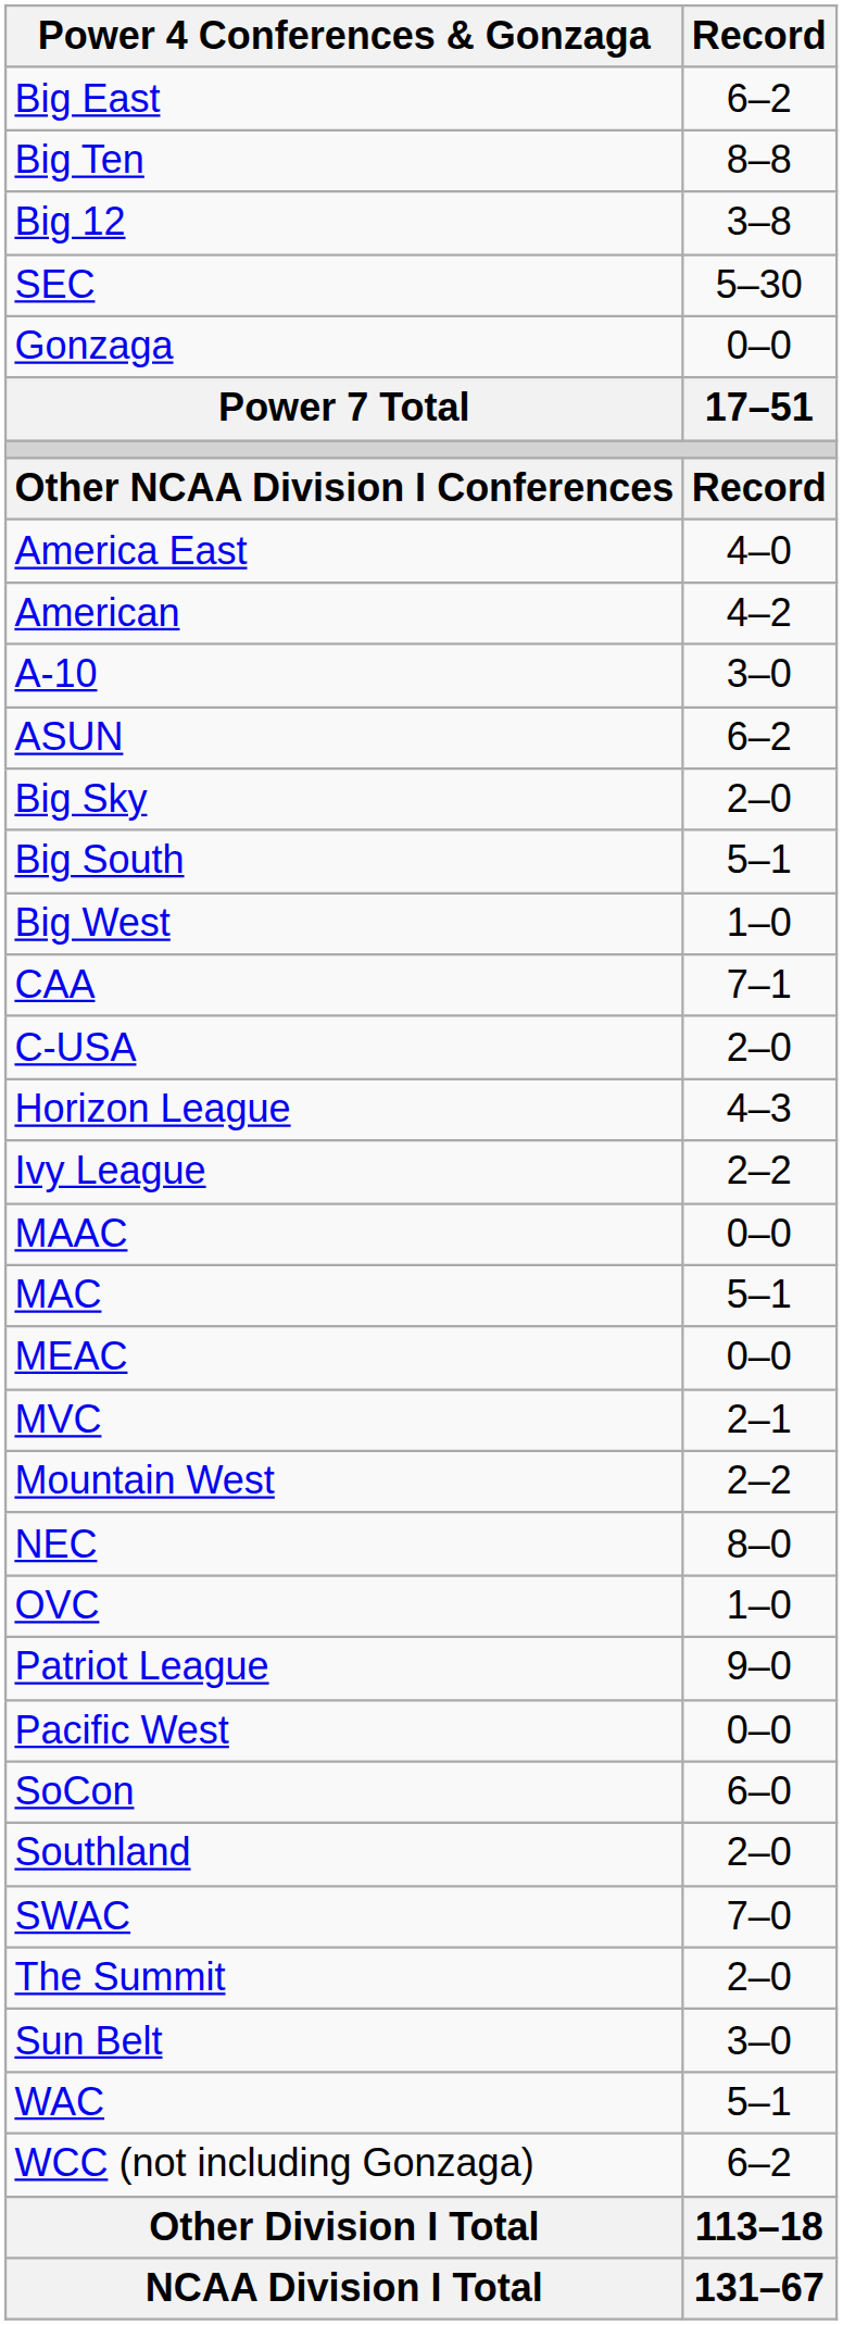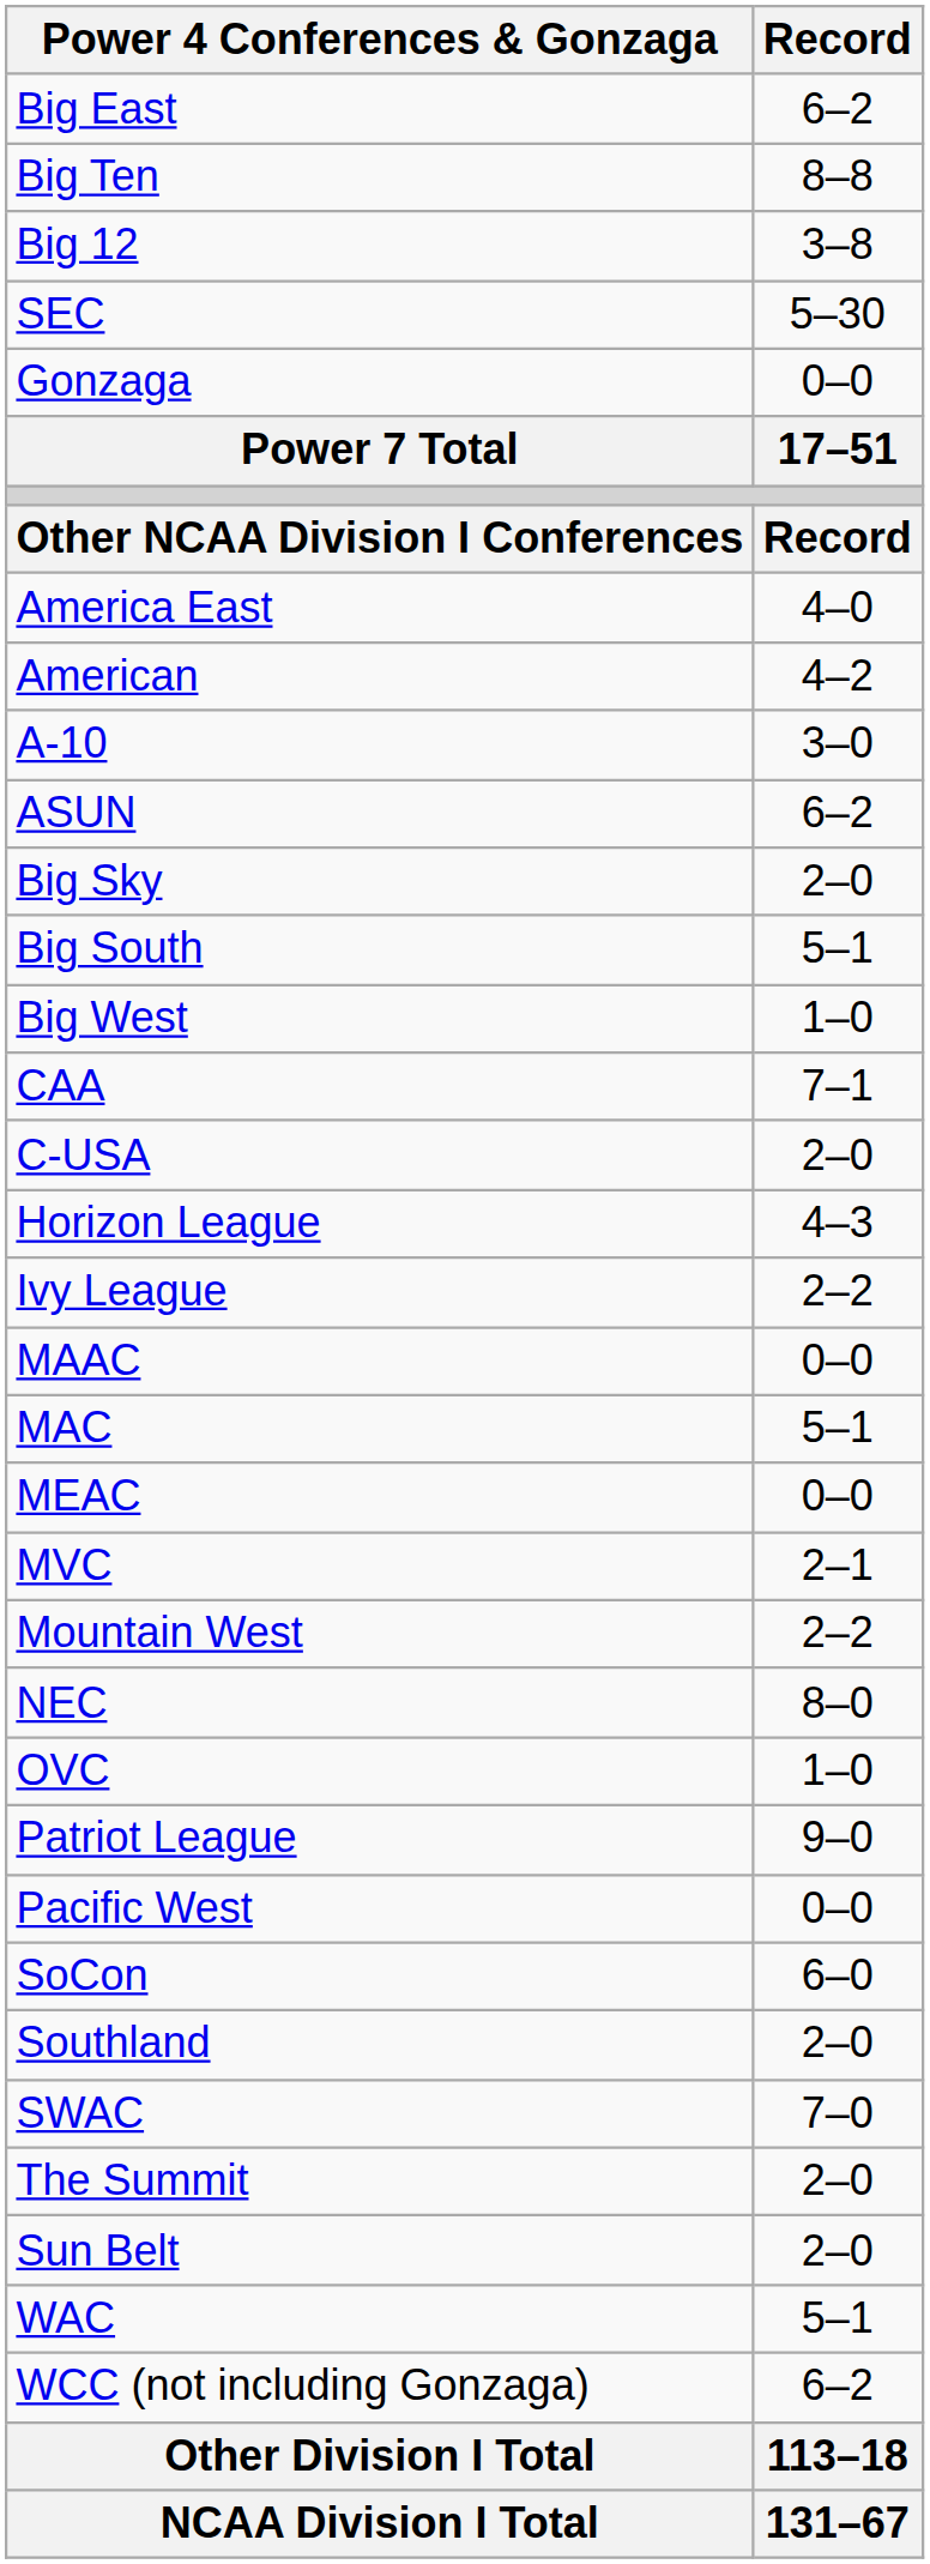 <table class="wikitable">
 <tr>
 <th>Power 4 Conferences & Gonzaga</th>
 <th>Record</th>
 </tr>
 <tr>
 <td><a href='#'>Big East</a></td>
 <td align=center>6–2</td>
 </tr>
 <tr>
 <td><a href='#'>Big Ten</a></td>
 <td align=center>8–8</td>
 </tr>
 <tr>
 <td><a href='#'>Big 12</a></td>
 <td align=center>3–8</td>
 </tr>
 <tr>
 <td><a href='#'>SEC</a></td>
 <td align=center>5–30</td>
 </tr>
 <tr>
 <td><a href='#'>Gonzaga</a></td>
 <td align=center>0–0</td>
 </tr>
 <tr>
 <th>Power 7 Total</th>
 <th>17–51</th>
 </tr>
 <tr>
 <th colspan="2" style="background:lightgrey;"></th>
 </tr>
 <tr>
 <th>Other NCAA Division I Conferences</th>
 <th>Record</th>
 </tr>
 <tr>
 <td><a href='#'>America East</a></td>
 <td align=center>4–0</td>
 </tr>
 <tr>
 <td><a href='#'>American</a></td>
 <td align=center>4–2</td>
 </tr>
 <tr>
 <td><a href='#'>A-10</a></td>
 <td align=center>3–0</td>
 </tr>
 <tr>
 <td><a href='#'>ASUN</a></td>
 <td align=center>6–2</td>
 </tr>
 <tr>
 <td><a href='#'>Big Sky</a></td>
 <td align=center>2–0</td>
 </tr>
 <tr>
 <td><a href='#'>Big South</a></td>
 <td align=center>5–1</td>
 </tr>
 <tr>
 <td><a href='#'>Big West</a></td>
 <td align=center>1–0</td>
 </tr>
 <tr>
 <td><a href='#'>CAA</a></td>
 <td align=center>7–1</td>
 </tr>
 <tr>
 <td><a href='#'>C-USA</a></td>
 <td align=center>2–0</td>
 </tr>
 <tr>
 <td><a href='#'>Horizon League</a></td>
 <td align=center>4–3</td>
 </tr>
 <tr>
 <td><a href='#'>Ivy League</a></td>
 <td align=center>2–2</td>
 </tr>
 <tr>
 <td><a href='#'>MAAC</a></td>
 <td align=center>0–0</td>
 </tr>
 <tr>
 <td><a href='#'>MAC</a></td>
 <td align=center>5–1</td>
 </tr>
 <tr>
 <td><a href='#'>MEAC</a></td>
 <td align=center>0–0</td>
 </tr>
 <tr>
 <td><a href='#'>MVC</a></td>
 <td align=center>2–1</td>
 </tr>
 <tr>
 <td><a href='#'>Mountain West</a></td>
 <td align=center>2–2</td>
 </tr>
 <tr>
 <td><a href='#'>NEC</a></td>
 <td align=center>8–0</td>
 </tr>
 <tr>
 <td><a href='#'>OVC</a></td>
 <td align=center>1–0</td>
 </tr>
 <tr>
 <td><a href='#'>Patriot League</a></td>
 <td align=center>9–0</td>
 </tr>
 <tr>
 <td><a href='#'>Pacific West</a></td>
 <td align=center>0–0</td>
 </tr>
 <tr>
 <td><a href='#'>SoCon</a></td>
 <td align=center>6–0</td>
 </tr>
 <tr>
 <td><a href='#'>Southland</a></td>
 <td align=center>2–0</td>
 </tr>
 <tr>
 <td><a href='#'>SWAC</a></td>
 <td align=center>7–0</td>
 </tr>
 <tr>
 <td><a href='#'>The Summit</a></td>
 <td align=center>2–0</td>
 </tr>
 <tr>
 <td><a href='#'>Sun Belt</a></td>
-<td align=center>3–0</td>
+<td align=center>2–0</td>
 </tr>
 <tr>
 <td><a href='#'>WAC</a></td>
 <td align=center>5–1</td>
 </tr>
 <tr>
 <td><a href='#'>WCC</a> (not including Gonzaga)</td>
 <td align=center>6–2</td>
 </tr>
 <tr>
 <th>Other Division I Total</th>
 <th>113–18</th>
 </tr>
 <tr>
 <th>NCAA Division I Total</th>
 <th>131–67</th>
 </tr>
 </table>
